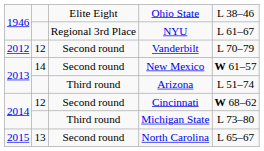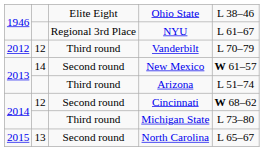 <table class="wikitable" style="text-align:center">
 <tr align="center">
 <td rowspan="2"><a href='#'>1946</a></td>
 <td></td>
 <td>Elite Eight</td>
 <td><a href='#'>Ohio State</a></td>
 <td align="center">L 38–46</td>
 </tr>
 <tr>
 <td></td>
 <td>Regional 3rd Place</td>
 <td><a href='#'>NYU</a></td>
 <td align="center">L 61–67</td>
 </tr>
 <tr>
 <td><a href='#'>2012</a></td>
 <td>12</td>
-<td>Second round</td>
+<td>Third round</td>
 <td><a href='#'>Vanderbilt</a></td>
 <td align=center>L 70–79</td>
 </tr>
 <tr>
 <td rowspan="2"><a href='#'>2013</a></td>
 <td>14</td>
 <td>Second round</td>
 <td><a href='#'>New Mexico</a></td>
 <td align=center><strong>W</strong> 61–57</td>
 </tr>
 <tr>
 <td></td>
 <td>Third round</td>
 <td><a href='#'>Arizona</a></td>
 <td align=center>L 51–74</td>
 </tr>
 <tr>
 <td rowspan="2"><a href='#'>2014</a></td>
 <td>12</td>
 <td>Second round</td>
 <td><a href='#'>Cincinnati</a></td>
 <td align=center><strong>W</strong> 68–62</td>
 </tr>
 <tr>
 <td></td>
 <td>Third round</td>
 <td><a href='#'>Michigan State</a></td>
 <td align=center>L 73–80</td>
 </tr>
 <tr>
 <td><a href='#'>2015</a></td>
 <td>13</td>
 <td>Second round</td>
 <td><a href='#'>North Carolina</a></td>
 <td align=center>L 65–67</td>
 </tr>
 </table>
